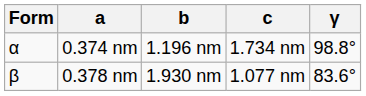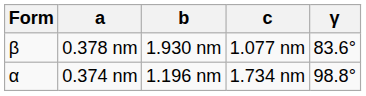 <table class="wikitable">
 <tr>
 <th>Form</th>
 <th>a</th>
 <th>b</th>
 <th>c</th>
 <th>γ</th>
 </tr>
 <tr>
+<td>β</td>
+<td>0.378 nm</td>
+<td>1.930 nm</td>
+<td>1.077 nm</td>
+<td>83.6°</td>
+</tr>
+<tr>
 <td>α</td>
 <td>0.374 nm</td>
 <td>1.196 nm</td>
 <td>1.734 nm</td>
 <td>98.8°</td>
 </tr>
-<tr>
-<td>β</td>
-<td>0.378 nm</td>
-<td>1.930 nm</td>
-<td>1.077 nm</td>
-<td>83.6°</td>
-</tr>
 </table>
